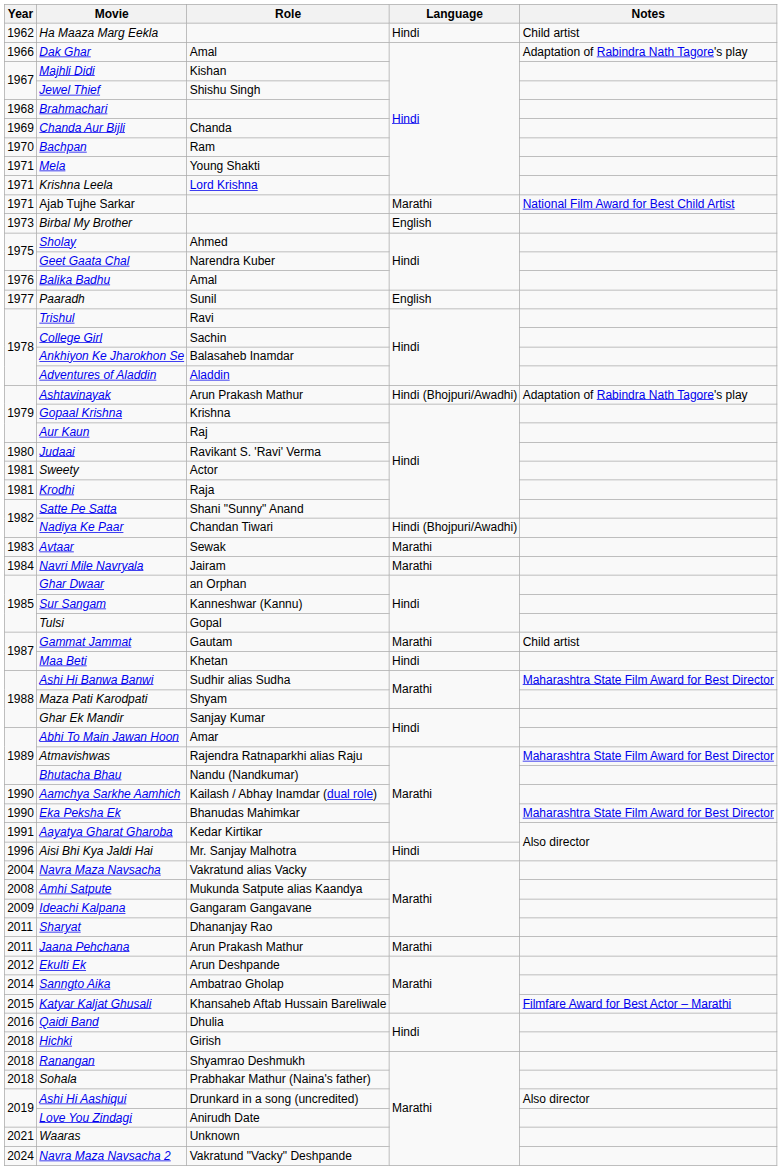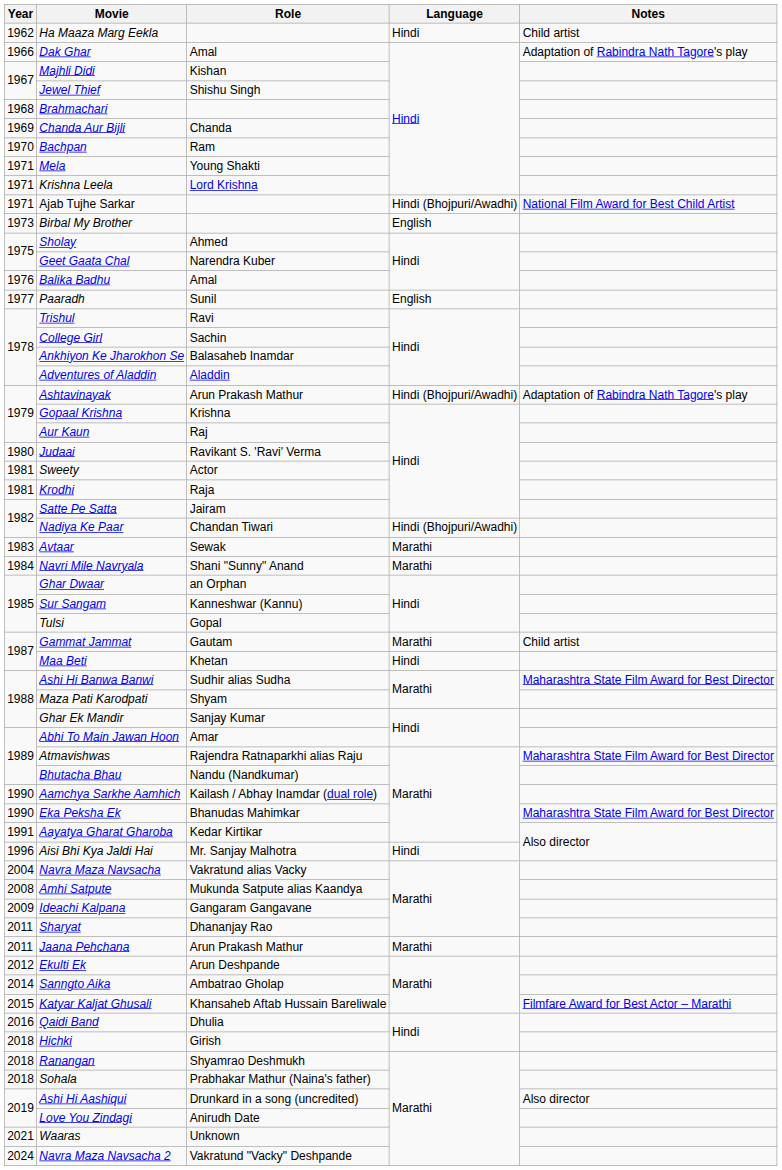 <table class="wikitable sortable">
 <tr>
 <th>Year</th>
 <th>Movie</th>
 <th class="unsortable">Role</th>
 <th>Language</th>
 <th class="unsortable">Notes</th>
 </tr>
 <tr>
 <td>1962</td>
 <td><em>Ha Maaza Marg Eekla</em></td>
 <td></td>
 <td>Hindi</td>
 <td>Child artist</td>
 </tr>
 <tr>
 <td>1966</td>
 <td><em><a href='#'>Dak Ghar</a></em></td>
 <td>Amal</td>
 <td rowspan="8"><a href='#'>Hindi</a></td>
 <td>Adaptation of <a href='#'>Rabindra Nath Tagore</a>'s play</td>
 </tr>
 <tr>
 <td rowspan="2">1967</td>
 <td><em><a href='#'>Majhli Didi</a></em></td>
 <td>Kishan</td>
 <td></td>
 </tr>
 <tr>
 <td><em><a href='#'>Jewel Thief</a></em></td>
 <td>Shishu Singh</td>
 <td></td>
 </tr>
 <tr>
 <td>1968</td>
 <td><em><a href='#'>Brahmachari</a></em></td>
 <td></td>
 <td></td>
 </tr>
 <tr>
 <td>1969</td>
 <td><em><a href='#'>Chanda Aur Bijli</a></em></td>
 <td>Chanda</td>
 <td></td>
 </tr>
 <tr>
 <td>1970</td>
 <td><em><a href='#'>Bachpan</a></em></td>
 <td>Ram</td>
 <td></td>
 </tr>
 <tr>
 <td>1971</td>
 <td><em><a href='#'>Mela</a></em></td>
 <td>Young Shakti</td>
 <td></td>
 </tr>
 <tr>
 <td>1971</td>
 <td><em>Krishna Leela</em></td>
 <td><a href='#'>Lord Krishna</a></td>
 <td></td>
 </tr>
 <tr>
 <td>1971</td>
 <td>Ajab Tujhe Sarkar</td>
 <td></td>
-<td>Marathi</td>
+<td>Hindi (Bhojpuri/Awadhi)</td>
 <td><a href='#'>National Film Award for Best Child Artist</a></td>
 </tr>
 <tr>
 <td>1973</td>
 <td><em>Birbal My Brother</em></td>
 <td></td>
 <td>English</td>
 <td></td>
 </tr>
 <tr>
 <td rowspan="2">1975</td>
 <td><em><a href='#'>Sholay</a></em></td>
 <td>Ahmed</td>
 <td rowspan="3">Hindi</td>
 <td></td>
 </tr>
 <tr>
 <td><em><a href='#'>Geet Gaata Chal</a></em></td>
 <td>Narendra Kuber</td>
 <td></td>
 </tr>
 <tr>
 <td>1976</td>
 <td><em><a href='#'>Balika Badhu</a></em></td>
 <td>Amal</td>
 <td></td>
 </tr>
 <tr>
 <td>1977</td>
 <td><em>Paaradh</em></td>
 <td>Sunil</td>
 <td>English</td>
 <td></td>
 </tr>
 <tr>
 <td rowspan="4">1978</td>
 <td><em><a href='#'>Trishul</a></em></td>
 <td>Ravi</td>
 <td rowspan="4">Hindi</td>
 <td></td>
 </tr>
 <tr>
 <td><em><a href='#'>College Girl</a></em></td>
 <td>Sachin</td>
 <td></td>
 </tr>
 <tr>
 <td><em><a href='#'>Ankhiyon Ke Jharokhon Se</a></em></td>
 <td>Balasaheb Inamdar</td>
 <td></td>
 </tr>
 <tr>
 <td><em><a href='#'>Adventures of Aladdin</a></em></td>
 <td><a href='#'>Aladdin</a></td>
 <td></td>
 </tr>
 <tr>
 <td rowspan="3">1979</td>
 <td><em><a href='#'>Ashtavinayak</a></em></td>
 <td>Arun Prakash Mathur</td>
 <td>Hindi (Bhojpuri/Awadhi)</td>
 <td>Adaptation of <a href='#'>Rabindra Nath Tagore</a>'s play</td>
 </tr>
 <tr>
 <td><em><a href='#'>Gopaal Krishna</a></em></td>
 <td>Krishna</td>
 <td rowspan="6">Hindi</td>
 <td></td>
 </tr>
 <tr>
 <td><em><a href='#'>Aur Kaun</a></em></td>
 <td>Raj</td>
 <td></td>
 </tr>
 <tr>
 <td>1980</td>
 <td><em><a href='#'>Judaai</a></em></td>
 <td>Ravikant S. 'Ravi' Verma</td>
 <td></td>
 </tr>
 <tr>
 <td>1981</td>
 <td><em>Sweety</em></td>
 <td>Actor</td>
 <td></td>
 </tr>
 <tr>
 <td>1981</td>
 <td><em><a href='#'>Krodhi</a></em></td>
 <td>Raja</td>
 <td></td>
 </tr>
 <tr>
 <td rowspan="2">1982</td>
 <td><em><a href='#'>Satte Pe Satta</a></em></td>
-<td>Shani "Sunny" Anand</td>
+<td>Jairam</td>
 <td></td>
 </tr>
 <tr>
 <td><em><a href='#'>Nadiya Ke Paar</a></em></td>
 <td>Chandan Tiwari</td>
 <td>Hindi (Bhojpuri/Awadhi)</td>
 <td></td>
 </tr>
 <tr>
 <td>1983</td>
 <td><em><a href='#'>Avtaar</a></em></td>
 <td>Sewak</td>
 <td>Marathi</td>
 <td></td>
 </tr>
 <tr>
 <td>1984</td>
 <td><em><a href='#'>Navri Mile Navryala</a></em></td>
-<td>Jairam</td>
+<td>Shani "Sunny" Anand</td>
 <td>Marathi</td>
 <td></td>
 </tr>
 <tr>
 <td rowspan="3">1985</td>
 <td><em><a href='#'>Ghar Dwaar</a></em></td>
 <td>an Orphan</td>
 <td rowspan="3">Hindi</td>
 <td></td>
 </tr>
 <tr>
 <td><em><a href='#'>Sur Sangam</a></em></td>
 <td>Kanneshwar (Kannu)</td>
 <td></td>
 </tr>
 <tr>
 <td><em>Tulsi</em></td>
 <td>Gopal</td>
 <td></td>
 </tr>
 <tr>
 <td rowspan="2">1987</td>
 <td><em><a href='#'>Gammat Jammat</a></em></td>
 <td>Gautam</td>
 <td>Marathi</td>
 <td>Child artist</td>
 </tr>
 <tr>
 <td><em><a href='#'>Maa Beti</a></em></td>
 <td>Khetan</td>
 <td>Hindi</td>
 <td></td>
 </tr>
 <tr>
 <td rowspan="3">1988</td>
 <td><em><a href='#'>Ashi Hi Banwa Banwi</a></em></td>
 <td>Sudhir alias Sudha</td>
 <td rowspan="2">Marathi</td>
 <td><a href='#'>Maharashtra State Film Award for Best Director</a></td>
 </tr>
 <tr>
 <td><em>Maza Pati Karodpati</em></td>
 <td>Shyam</td>
 <td></td>
 </tr>
 <tr>
 <td><em>Ghar Ek Mandir</em></td>
 <td>Sanjay Kumar</td>
 <td rowspan="2">Hindi</td>
 <td></td>
 </tr>
 <tr>
 <td rowspan="3">1989</td>
 <td><em><a href='#'>Abhi To Main Jawan Hoon</a></em></td>
 <td>Amar</td>
 <td></td>
 </tr>
 <tr>
 <td><em>Atmavishwas</em></td>
 <td>Rajendra Ratnaparkhi alias Raju</td>
 <td rowspan="5">Marathi</td>
 <td><a href='#'>Maharashtra State Film Award for Best Director</a></td>
 </tr>
 <tr>
 <td><em><a href='#'>Bhutacha Bhau</a></em></td>
 <td>Nandu (Nandkumar)</td>
 <td></td>
 </tr>
 <tr>
 <td>1990</td>
 <td><em><a href='#'>Aamchya Sarkhe Aamhich</a></em></td>
 <td>Kailash / Abhay Inamdar (<a href='#'>dual role</a>)</td>
 <td></td>
 </tr>
 <tr>
 <td>1990</td>
 <td><em><a href='#'>Eka Peksha Ek</a></em></td>
 <td>Bhanudas Mahimkar</td>
 <td><a href='#'>Maharashtra State Film Award for Best Director</a></td>
 </tr>
 <tr>
 <td>1991</td>
 <td><em><a href='#'>Aayatya Gharat Gharoba</a></em></td>
 <td>Kedar Kirtikar</td>
 <td rowspan="2">Also director</td>
 </tr>
 <tr>
 <td>1996</td>
 <td><em>Aisi Bhi Kya Jaldi Hai</em></td>
 <td>Mr. Sanjay Malhotra</td>
 <td>Hindi</td>
 </tr>
 <tr>
 <td>2004</td>
 <td><em><a href='#'>Navra Maza Navsacha</a></em></td>
 <td>Vakratund alias Vacky</td>
 <td rowspan="4">Marathi</td>
 <td></td>
 </tr>
 <tr>
 <td>2008</td>
 <td><em><a href='#'>Amhi Satpute</a></em></td>
 <td>Mukunda Satpute alias Kaandya</td>
 <td></td>
 </tr>
 <tr>
 <td>2009</td>
 <td><em><a href='#'>Ideachi Kalpana</a></em></td>
 <td>Gangaram Gangavane</td>
 <td></td>
 </tr>
 <tr>
 <td>2011</td>
 <td><em><a href='#'>Sharyat</a></em></td>
 <td>Dhananjay Rao</td>
 <td></td>
 </tr>
 <tr>
 <td>2011</td>
 <td><em><a href='#'>Jaana Pehchana</a></em></td>
 <td>Arun Prakash Mathur</td>
 <td>Marathi</td>
 <td></td>
 </tr>
 <tr>
 <td>2012</td>
 <td><em><a href='#'>Ekulti Ek</a></em></td>
 <td>Arun Deshpande</td>
 <td rowspan="3">Marathi</td>
 <td></td>
 </tr>
 <tr>
 <td>2014</td>
 <td><em><a href='#'>Sanngto Aika</a></em></td>
 <td>Ambatrao Gholap</td>
 <td></td>
 </tr>
 <tr>
 <td>2015</td>
 <td><em><a href='#'>Katyar Kaljat Ghusali</a></em></td>
 <td>Khansaheb Aftab Hussain Bareliwale</td>
 <td><a href='#'>Filmfare Award for Best Actor – Marathi</a></td>
 </tr>
 <tr>
 <td>2016</td>
 <td><em><a href='#'>Qaidi Band</a></em></td>
 <td>Dhulia</td>
 <td rowspan="2">Hindi</td>
 <td></td>
 </tr>
 <tr>
 <td>2018</td>
 <td><em><a href='#'>Hichki</a></em></td>
 <td>Girish</td>
 <td></td>
 </tr>
 <tr>
 <td>2018</td>
 <td><em><a href='#'>Ranangan</a></em></td>
 <td>Shyamrao Deshmukh</td>
 <td rowspan="6">Marathi</td>
 <td></td>
 </tr>
 <tr>
 <td>2018</td>
 <td><em>Sohala</em></td>
 <td>Prabhakar Mathur (Naina's father)</td>
 <td></td>
 </tr>
 <tr>
 <td rowspan="2">2019</td>
 <td><em><a href='#'>Ashi Hi Aashiqui</a></em></td>
 <td>Drunkard in a song (uncredited)</td>
 <td>Also director</td>
 </tr>
 <tr>
 <td><em><a href='#'>Love You Zindagi</a></em></td>
 <td>Anirudh Date</td>
 <td></td>
 </tr>
 <tr>
 <td>2021</td>
 <td><em>Waaras</em></td>
 <td>Unknown</td>
 <td></td>
 </tr>
 <tr>
 <td>2024</td>
 <td><em><a href='#'>Navra Maza Navsacha 2</a></em></td>
 <td>Vakratund "Vacky" Deshpande</td>
 <td></td>
 </tr>
 </table>
